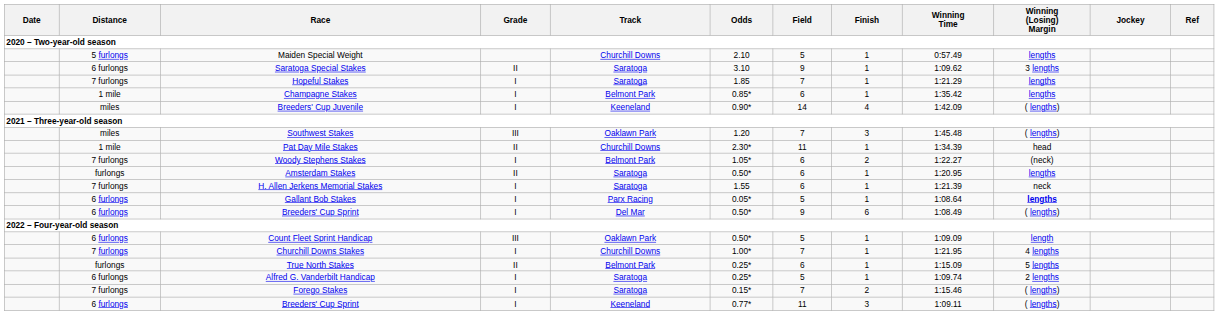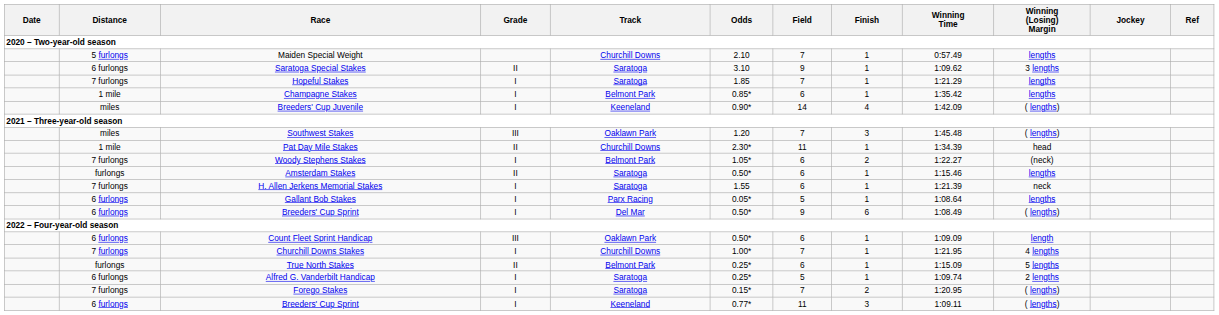 <table class = "wikitable sortable" style="text-align:center; width:100%; font-size:85%">
 <tr>
 <th scope="col">Date</th>
 <th scope="col">Distance</th>
 <th scope="col">Race</th>
 <th scope="col">Grade</th>
 <th scope="col">Track</th>
 <th scope="col">Odds</th>
 <th scope="col">Field</th>
 <th scope="col">Finish</th>
 <th scope="col">Winning<br>Time</th>
 <th scope="col">Winning<br>(Losing)<br>Margin</th>
 <th scope="col">Jockey</th>
 <th scope="col" class="unsortable">Ref</th>
 </tr>
 <tr style="background-color:white">
 <td align="left" colspan=12><strong>2020 – Two-year-old season</strong></td>
 </tr>
 <tr>
 <td></td>
 <td> 5 <a href='#'>furlongs</a></td>
 <td> Maiden Special Weight</td>
 <td></td>
 <td><a href='#'>Churchill Downs</a></td>
 <td>2.10</td>
-<td>5</td>
+<td>7</td>
 <td>1</td>
 <td>0:57.49</td>
 <td> <a href='#'>lengths</a></td>
 <td></td>
 <td></td>
 </tr>
 <tr>
 <td></td>
 <td> 6 furlongs</td>
 <td><a href='#'>Saratoga Special Stakes</a></td>
 <td>II</td>
 <td><a href='#'>Saratoga</a></td>
 <td>3.10</td>
 <td>9</td>
 <td>1</td>
 <td>1:09.62</td>
 <td> 3 <a href='#'>lengths</a></td>
 <td></td>
 <td></td>
 </tr>
 <tr>
 <td></td>
 <td> 7 furlongs</td>
 <td><a href='#'>Hopeful Stakes</a></td>
 <td>I</td>
 <td><a href='#'>Saratoga</a></td>
 <td>1.85</td>
 <td>7</td>
 <td>1</td>
 <td>1:21.29</td>
 <td> <a href='#'>lengths</a></td>
 <td></td>
 <td></td>
 </tr>
 <tr>
 <td></td>
 <td> 1 mile</td>
 <td><a href='#'>Champagne Stakes</a></td>
 <td>I</td>
 <td><a href='#'>Belmont Park</a></td>
 <td>0.85*</td>
 <td>6</td>
 <td>1</td>
 <td>1:35.42</td>
 <td> <a href='#'>lengths</a></td>
 <td></td>
 <td></td>
 </tr>
 <tr>
 <td></td>
 <td>  miles</td>
 <td><a href='#'>Breeders' Cup Juvenile</a></td>
 <td>I</td>
 <td><a href='#'>Keeneland</a></td>
 <td>0.90*</td>
 <td>14</td>
 <td>4</td>
 <td>1:42.09</td>
 <td>( <a href='#'>lengths</a>)</td>
 <td></td>
 <td></td>
 </tr>
 <tr style="background-color:white">
 <td align="left" colspan=12><strong>2021 – Three-year-old season</strong></td>
 </tr>
 <tr>
 <td></td>
 <td>  miles</td>
 <td><a href='#'>Southwest Stakes</a></td>
 <td>III</td>
 <td><a href='#'>Oaklawn Park</a></td>
 <td>1.20</td>
 <td>7</td>
 <td>3</td>
 <td>1:45.48</td>
 <td>( <a href='#'>lengths</a>)</td>
 <td></td>
 <td></td>
 </tr>
 <tr>
 <td></td>
 <td> 1 mile</td>
 <td><a href='#'>Pat Day Mile Stakes</a></td>
 <td>II</td>
 <td><a href='#'>Churchill Downs</a></td>
 <td>2.30*</td>
 <td>11</td>
 <td>1</td>
 <td>1:34.39</td>
 <td> head</td>
 <td></td>
 <td></td>
 </tr>
 <tr>
 <td></td>
 <td> 7 furlongs</td>
 <td><a href='#'>Woody Stephens Stakes</a></td>
 <td>I</td>
 <td><a href='#'>Belmont Park</a></td>
 <td>1.05*</td>
 <td>6</td>
 <td>2</td>
 <td>1:22.27</td>
 <td> (neck)</td>
 <td></td>
 <td></td>
 </tr>
 <tr>
 <td></td>
 <td>  furlongs</td>
 <td><a href='#'>Amsterdam Stakes</a></td>
 <td>II</td>
 <td><a href='#'>Saratoga</a></td>
 <td>0.50*</td>
 <td>6</td>
 <td>1</td>
-<td>1:20.95</td>
+<td>1:15.46</td>
 <td> <a href='#'>lengths</a></td>
 <td></td>
 <td></td>
 </tr>
 <tr>
 <td></td>
 <td> 7 furlongs</td>
 <td><a href='#'>H. Allen Jerkens Memorial Stakes</a></td>
 <td>I</td>
 <td><a href='#'>Saratoga</a></td>
 <td>1.55</td>
 <td>6</td>
 <td>1</td>
 <td>1:21.39</td>
 <td>  neck</td>
 <td></td>
 <td></td>
 </tr>
 <tr>
 <td></td>
 <td> 6 <a href='#'>furlongs</a></td>
 <td><a href='#'>Gallant Bob Stakes</a></td>
 <td>I</td>
 <td><a href='#'>Parx Racing</a></td>
 <td>0.05*</td>
 <td>5</td>
 <td>1</td>
 <td>1:08.64</td>
-<td><strong> <a href='#'>lengths</a></strong></td>
+<td> <a href='#'>lengths</a></td>
 <td></td>
 <td></td>
 </tr>
 <tr>
 <td></td>
 <td> 6 <a href='#'>furlongs</a></td>
 <td><a href='#'>Breeders' Cup Sprint</a></td>
 <td> I</td>
 <td><a href='#'>Del Mar</a></td>
 <td>0.50*</td>
 <td>9</td>
 <td>6</td>
 <td>1:08.49</td>
 <td>( <a href='#'>lengths</a>)</td>
 <td></td>
 <td></td>
 </tr>
 <tr style="background-color:white">
 <td align="left" colspan=12><strong>2022 – Four-year-old season</strong></td>
 </tr>
 <tr>
 <td></td>
 <td> 6 <a href='#'>furlongs</a></td>
 <td><a href='#'>Count Fleet Sprint Handicap</a></td>
 <td>III</td>
 <td><a href='#'>Oaklawn Park</a></td>
 <td>0.50*</td>
-<td>5</td>
+<td>6</td>
 <td>1</td>
 <td>1:09.09</td>
 <td> <a href='#'>length</a></td>
 <td></td>
 <td></td>
 </tr>
 <tr>
 <td></td>
 <td> 7 <a href='#'>furlongs</a></td>
 <td><a href='#'>Churchill Downs Stakes</a></td>
 <td>I</td>
 <td><a href='#'>Churchill Downs</a></td>
 <td>1.00*</td>
 <td>7</td>
 <td>1</td>
 <td>1:21.95</td>
 <td>4 <a href='#'>lengths</a></td>
 <td></td>
 <td></td>
 </tr>
 <tr>
 <td></td>
 <td>  furlongs</td>
 <td><a href='#'>True North Stakes</a></td>
 <td>II</td>
 <td><a href='#'>Belmont Park</a></td>
 <td>0.25*</td>
 <td>6</td>
 <td>1</td>
 <td>1:15.09</td>
 <td> 5 <a href='#'>lengths</a></td>
 <td></td>
 <td></td>
 </tr>
 <tr>
 <td></td>
 <td> 6 furlongs</td>
 <td><a href='#'>Alfred G. Vanderbilt Handicap</a></td>
 <td>I</td>
 <td><a href='#'>Saratoga</a></td>
 <td>0.25*</td>
 <td>5</td>
 <td>1</td>
 <td>1:09.74</td>
 <td> 2 <a href='#'>lengths</a></td>
 <td></td>
 <td></td>
 </tr>
 <tr>
 <td></td>
 <td> 7 furlongs</td>
 <td><a href='#'>Forego Stakes</a></td>
 <td>I</td>
 <td><a href='#'>Saratoga</a></td>
 <td>0.15*</td>
 <td>7</td>
 <td>2</td>
-<td>1:15.46</td>
+<td>1:20.95</td>
 <td>( <a href='#'>lengths</a>)</td>
 <td></td>
 <td></td>
 </tr>
 <tr>
 <td></td>
 <td> 6 <a href='#'>furlongs</a></td>
 <td><a href='#'>Breeders' Cup Sprint</a></td>
 <td> I</td>
 <td><a href='#'>Keeneland</a></td>
 <td>0.77*</td>
 <td>11</td>
 <td>3</td>
 <td>1:09.11</td>
 <td>( <a href='#'>lengths</a>)</td>
 <td></td>
 <td></td>
 </tr>
 </table>
